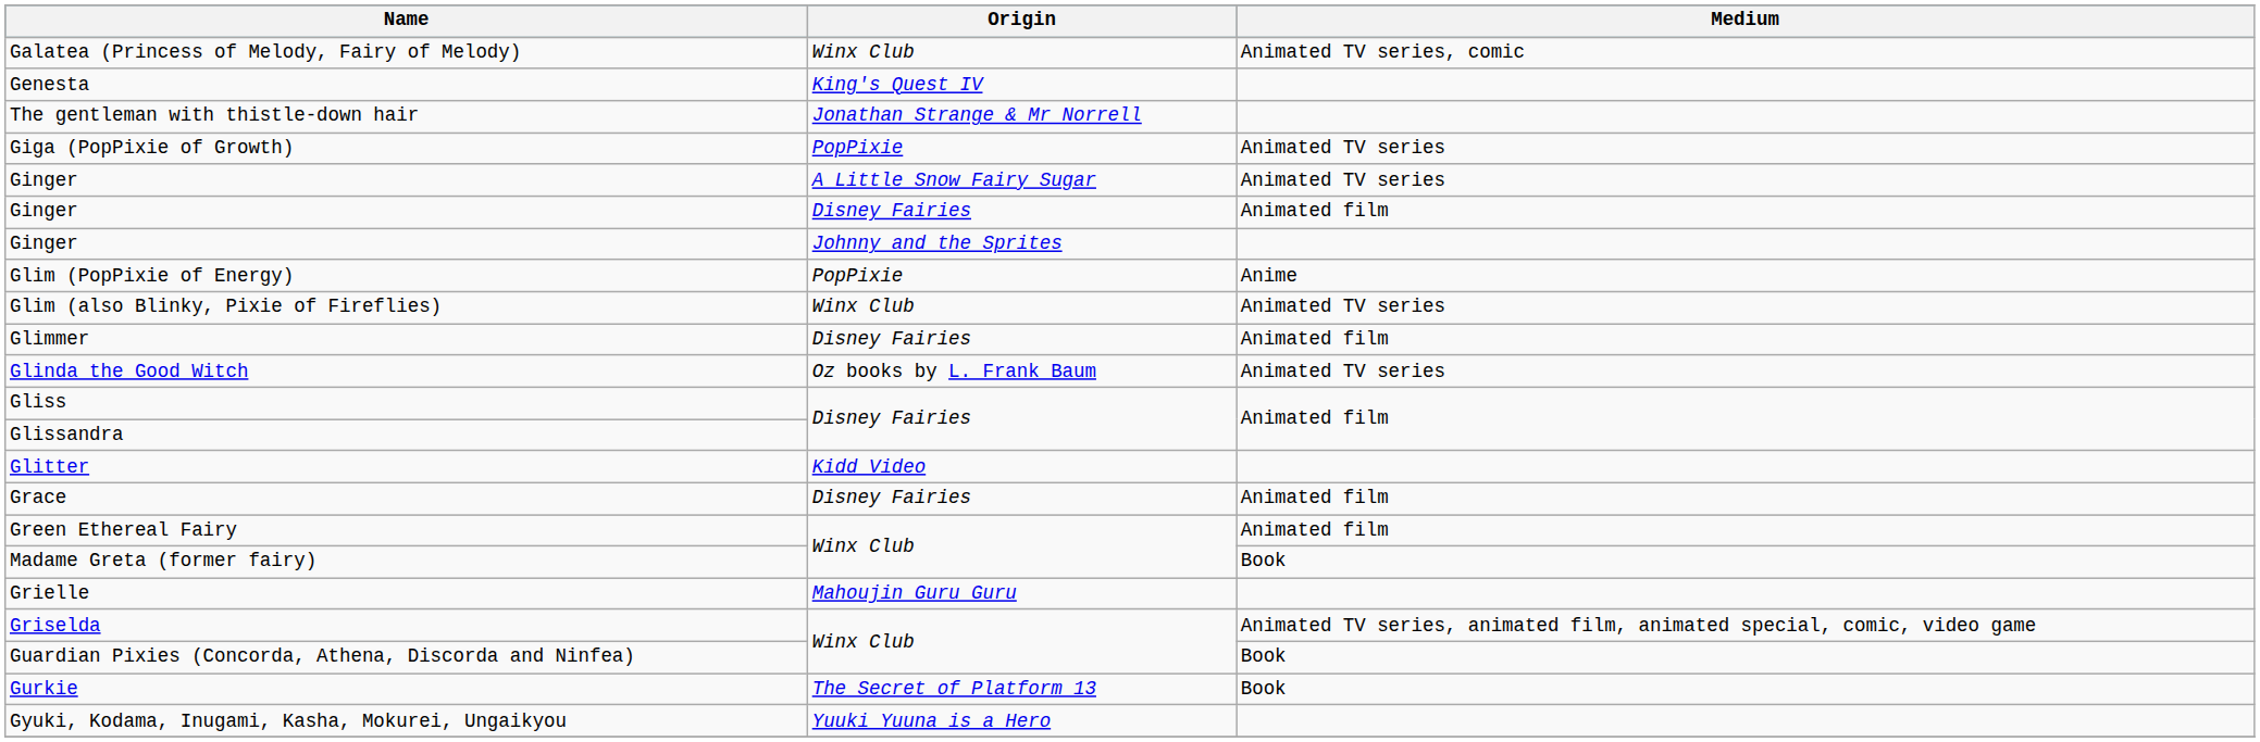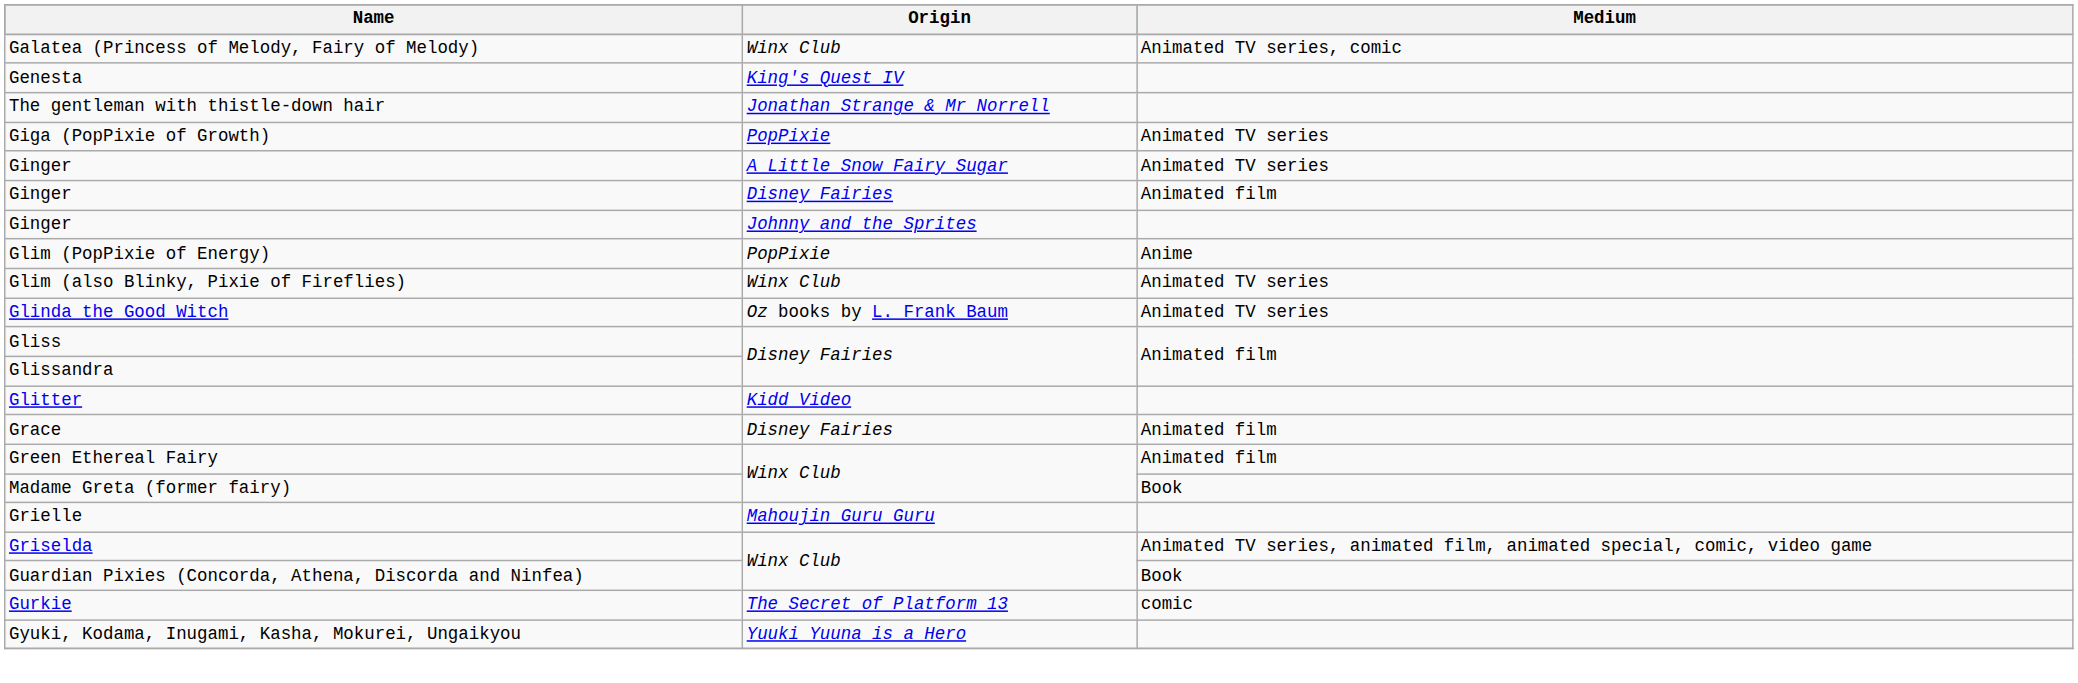 <table class="wikitable sortable" style="width:70%; font-size:90%;">
 <tr style="background:#115a6c;">
 <th>Name</th>
 <th>Origin</th>
 <th>Medium</th>
 </tr>
 <tr>
 <td>Galatea (Princess of Melody, Fairy of Melody)</td>
 <td><em>Winx Club</em></td>
 <td>Animated TV series, comic</td>
 </tr>
 <tr>
 <td>Genesta</td>
 <td><em><a href='#'>King's Quest IV</a></em></td>
 <td></td>
 </tr>
 <tr>
 <td>The gentleman with thistle-down hair</td>
 <td><em><a href='#'>Jonathan Strange & Mr Norrell</a></em></td>
 <td></td>
 </tr>
 <tr>
 <td>Giga (PopPixie of Growth)</td>
 <td><em><a href='#'>PopPixie</a></em></td>
 <td>Animated TV series</td>
 </tr>
 <tr>
 <td>Ginger</td>
 <td><em><a href='#'>A Little Snow Fairy Sugar</a></em></td>
 <td>Animated TV series</td>
 </tr>
 <tr>
 <td>Ginger</td>
 <td><em><a href='#'>Disney Fairies</a></em></td>
 <td>Animated film</td>
 </tr>
 <tr>
 <td>Ginger</td>
 <td><em><a href='#'>Johnny and the Sprites</a></em></td>
 <td></td>
 </tr>
 <tr>
 <td>Glim (PopPixie of Energy)</td>
 <td><em>PopPixie</em></td>
 <td>Anime</td>
 </tr>
 <tr>
 <td>Glim (also Blinky, Pixie of Fireflies)</td>
 <td><em>Winx Club</em></td>
 <td>Animated TV series</td>
 </tr>
 <tr>
-<td>Glimmer</td>
-<td><em>Disney Fairies</em></td>
-<td>Animated film</td>
-</tr>
-<tr>
 <td><a href='#'>Glinda the Good Witch</a></td>
 <td><em>Oz</em> books by <a href='#'>L. Frank Baum</a></td>
 <td>Animated TV series</td>
 </tr>
 <tr>
 <td>Gliss</td>
 <td rowspan="2"><em>Disney Fairies</em></td>
 <td rowspan="2">Animated film</td>
 </tr>
 <tr>
 <td>Glissandra</td>
 </tr>
 <tr>
 <td><a href='#'>Glitter</a></td>
 <td><em><a href='#'>Kidd Video</a></em></td>
 <td></td>
 </tr>
 <tr>
 <td>Grace</td>
 <td><em>Disney Fairies</em></td>
 <td>Animated film</td>
 </tr>
 <tr>
 <td>Green Ethereal Fairy</td>
 <td rowspan="2"><em>Winx Club</em></td>
 <td>Animated film</td>
 </tr>
 <tr>
 <td>Madame Greta (former fairy)</td>
 <td>Book</td>
 </tr>
 <tr>
 <td>Grielle</td>
 <td><em><a href='#'>Mahoujin Guru Guru</a></em></td>
 <td></td>
 </tr>
 <tr>
 <td><a href='#'>Griselda</a></td>
 <td rowspan="2"><em>Winx Club</em></td>
 <td>Animated TV series, animated film, animated special, comic, video game</td>
 </tr>
 <tr>
 <td>Guardian Pixies (Concorda, Athena, Discorda and Ninfea)</td>
 <td>Book</td>
 </tr>
 <tr>
 <td><a href='#'>Gurkie</a></td>
 <td><em><a href='#'>The Secret of Platform 13</a></em></td>
-<td>Book</td>
+<td>comic</td>
 </tr>
 <tr>
 <td>Gyuki, Kodama, Inugami, Kasha, Mokurei, Ungaikyou</td>
 <td><em><a href='#'>Yuuki Yuuna is a Hero</a></em></td>
 <td></td>
 </tr>
 <tr>
 </tr>
 </table>
